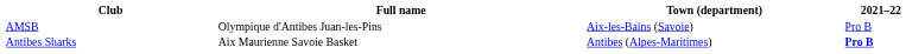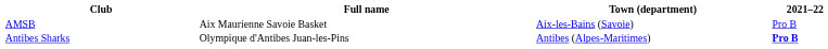 <table width="100%">
 <tr>
 <th width="23%">Club</th>
 <th width="40%">Full name</th>
 <th width="28%">Town (department)</th>
 <th width="8%">2021–22</th>
 </tr>
 <tr>
 <td><a href='#'>AMSB</a></td>
-<td>Olympique d'Antibes Juan-les-Pins</td>
+<td>Aix Maurienne Savoie Basket</td>
 <td><a href='#'>Aix-les-Bains</a> (<a href='#'>Savoie</a>)</td>
 <td><a href='#'>Pro B</a></td>
 </tr>
 <tr>
 <td><a href='#'>Antibes Sharks</a></td>
-<td>Aix Maurienne Savoie Basket</td>
+<td>Olympique d'Antibes Juan-les-Pins</td>
 <td><a href='#'>Antibes</a> (<a href='#'>Alpes-Maritimes</a>)</td>
 <td><strong><a href='#'>Pro B</a></strong></td>
 </tr>
 </table>
